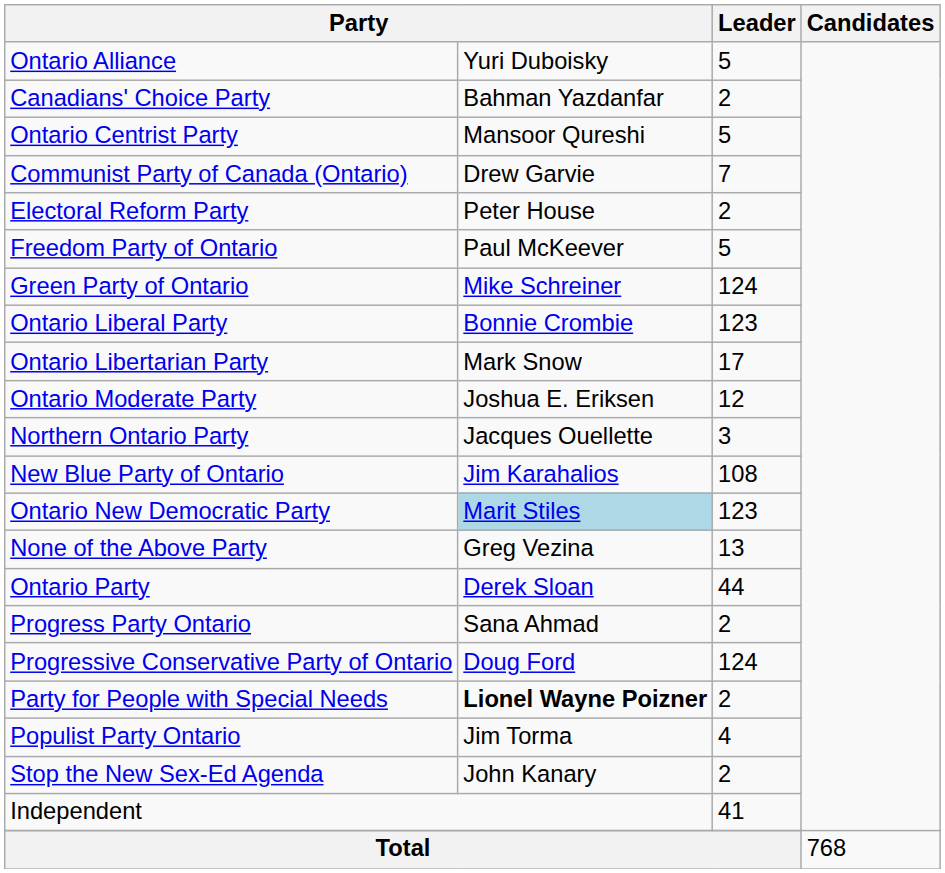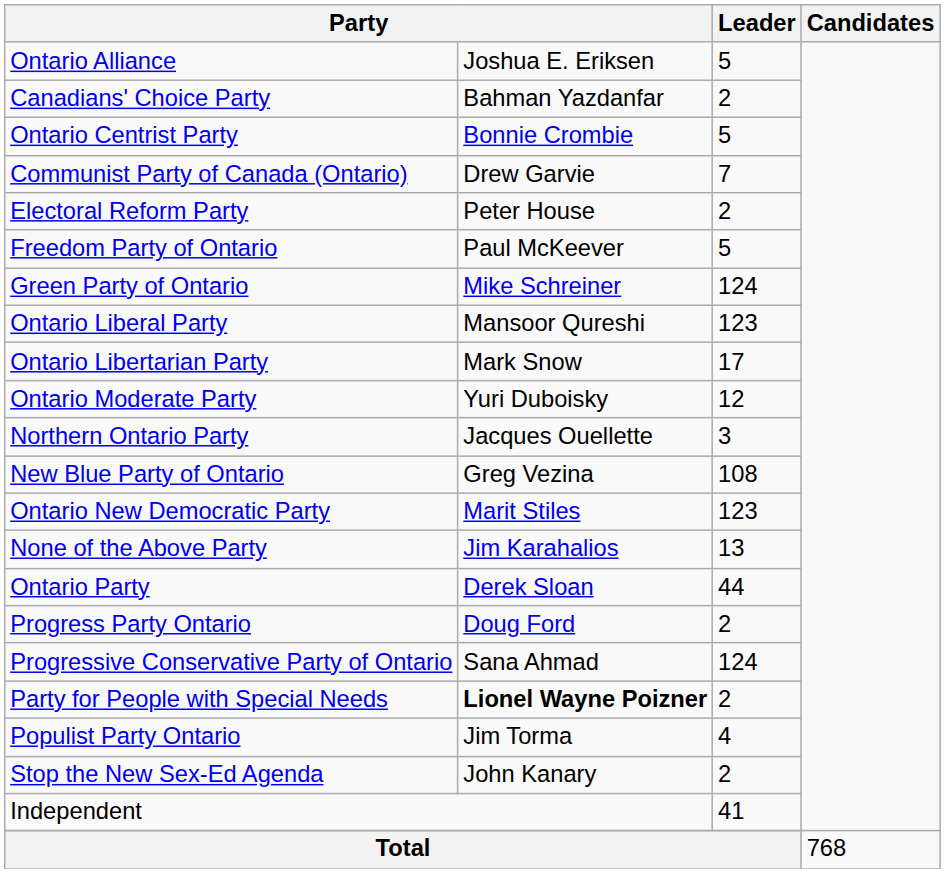 <table class="wikitable sortable">
 <tr>
 <th colspan="2">Party</th>
 <th>Leader</th>
 <th>Candidates</th>
 </tr>
 <tr>
 <td><a href='#'>Ontario Alliance</a></td>
-<td>Yuri Duboisky</td>
+<td>Joshua E. Eriksen</td>
 <td>5</td>
 </tr>
 <tr>
 <td><a href='#'>Canadians' Choice Party</a></td>
 <td>Bahman Yazdanfar</td>
 <td>2</td>
 </tr>
 <tr>
 <td><a href='#'>Ontario Centrist Party</a></td>
-<td>Mansoor Qureshi</td>
+<td><a href='#'>Bonnie Crombie</a></td>
 <td>5</td>
 </tr>
 <tr>
 <td><a href='#'>Communist Party of Canada (Ontario)</a></td>
 <td>Drew Garvie</td>
 <td>7</td>
 </tr>
 <tr>
 <td><a href='#'>Electoral Reform Party</a></td>
 <td>Peter House</td>
 <td>2</td>
 </tr>
 <tr>
 <td><a href='#'>Freedom Party of Ontario</a></td>
 <td>Paul McKeever</td>
 <td>5</td>
 </tr>
 <tr>
 <td><a href='#'>Green Party of Ontario</a></td>
 <td><a href='#'>Mike Schreiner</a></td>
 <td>124</td>
 </tr>
 <tr>
 <td><a href='#'>Ontario Liberal Party</a></td>
-<td><a href='#'>Bonnie Crombie</a></td>
+<td>Mansoor Qureshi</td>
 <td>123</td>
 </tr>
 <tr>
 <td><a href='#'>Ontario Libertarian Party</a></td>
 <td>Mark Snow</td>
 <td>17</td>
 </tr>
 <tr>
 <td><a href='#'>Ontario Moderate Party</a></td>
-<td>Joshua E. Eriksen</td>
+<td>Yuri Duboisky</td>
 <td>12</td>
 </tr>
 <tr>
 <td><a href='#'>Northern Ontario Party</a></td>
 <td>Jacques Ouellette</td>
 <td>3</td>
 </tr>
 <tr>
 <td><a href='#'>New Blue Party of Ontario</a></td>
-<td><a href='#'>Jim Karahalios</a></td>
+<td>Greg Vezina</td>
 <td>108</td>
 </tr>
 <tr>
 <td><a href='#'>Ontario New Democratic Party</a></td>
-<td style="background: lightblue;"><a href='#'>Marit Stiles</a></td>
+<td><a href='#'>Marit Stiles</a></td>
 <td>123</td>
 </tr>
 <tr>
 <td><a href='#'>None of the Above Party</a></td>
-<td>Greg Vezina</td>
+<td><a href='#'>Jim Karahalios</a></td>
 <td>13</td>
 </tr>
 <tr>
 <td><a href='#'>Ontario Party</a></td>
 <td><a href='#'>Derek Sloan</a></td>
 <td>44</td>
 </tr>
 <tr>
 <td><a href='#'>Progress Party Ontario</a></td>
-<td>Sana Ahmad</td>
+<td><a href='#'>Doug Ford</a></td>
 <td>2</td>
 </tr>
 <tr>
 <td><a href='#'>Progressive Conservative Party of Ontario</a></td>
-<td><a href='#'>Doug Ford</a></td>
+<td>Sana Ahmad</td>
 <td>124</td>
 </tr>
 <tr>
 <td><a href='#'>Party for People with Special Needs</a></td>
 <td><strong>Lionel Wayne Poizner</strong></td>
 <td>2</td>
 </tr>
 <tr>
 <td><a href='#'>Populist Party Ontario</a></td>
 <td>Jim Torma</td>
 <td>4</td>
 </tr>
 <tr>
 <td><a href='#'>Stop the New Sex-Ed Agenda</a></td>
 <td>John Kanary</td>
 <td>2</td>
 </tr>
 <tr>
 <td colspan="2">Independent</td>
 <td>41</td>
 </tr>
 <tr>
 </tr>
 <tr class="sortbottom">
 <th colspan="3"><strong>Total</strong></th>
 <td>768</td>
 </tr>
 </table>
